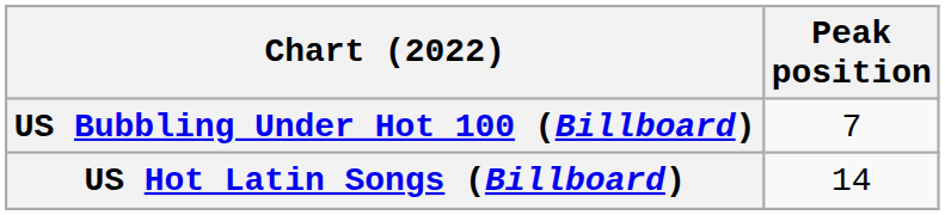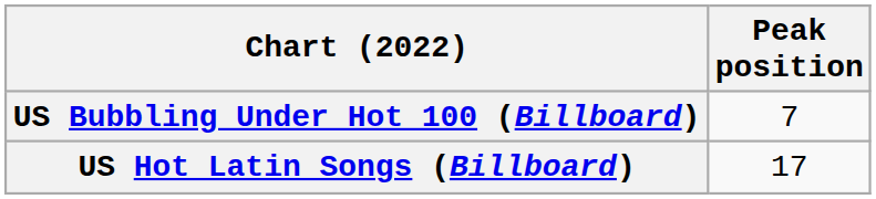 <table class="wikitable sortable plainrowheaders" style="text-align:center">
 <tr>
 <th scope="col">Chart (2022)</th>
 <th scope="col">Peak<br>position</th>
 </tr>
 <tr>
 <th scope="row">US <a href='#'>Bubbling Under Hot 100</a> (<em><a href='#'>Billboard</a></em>)</th>
 <td>7</td>
 </tr>
 <tr>
 <th scope="row">US <a href='#'>Hot Latin Songs</a> (<em><a href='#'>Billboard</a></em>)</th>
-<td>14</td>
+<td>17</td>
 </tr>
 </table>
